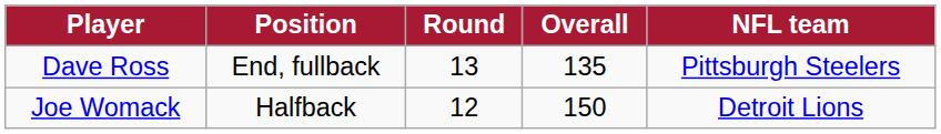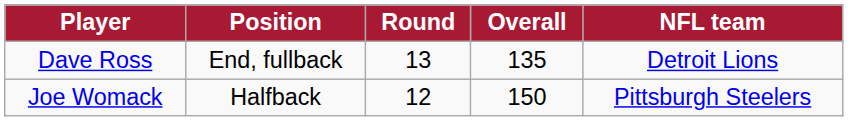 <table class="wikitable" width="65%">
 <tr align="center" style="background:#A81933;color:#FFFFFF;">
 <td><strong>Player</strong></td>
 <td><strong>Position</strong></td>
 <td><strong>Round</strong></td>
 <td><strong>Overall</strong></td>
 <td><strong>NFL team</strong></td>
 </tr>
 <tr align="center" bgcolor="">
 <td><a href='#'>Dave Ross</a></td>
 <td>End, fullback</td>
 <td>13</td>
 <td>135</td>
-<td><a href='#'>Pittsburgh Steelers</a></td>
+<td><a href='#'>Detroit Lions</a></td>
 </tr>
 <tr align="center" bgcolor="">
 <td><a href='#'>Joe Womack</a></td>
 <td>Halfback</td>
 <td>12</td>
 <td>150</td>
-<td><a href='#'>Detroit Lions</a></td>
+<td><a href='#'>Pittsburgh Steelers</a></td>
 </tr>
 </table>
